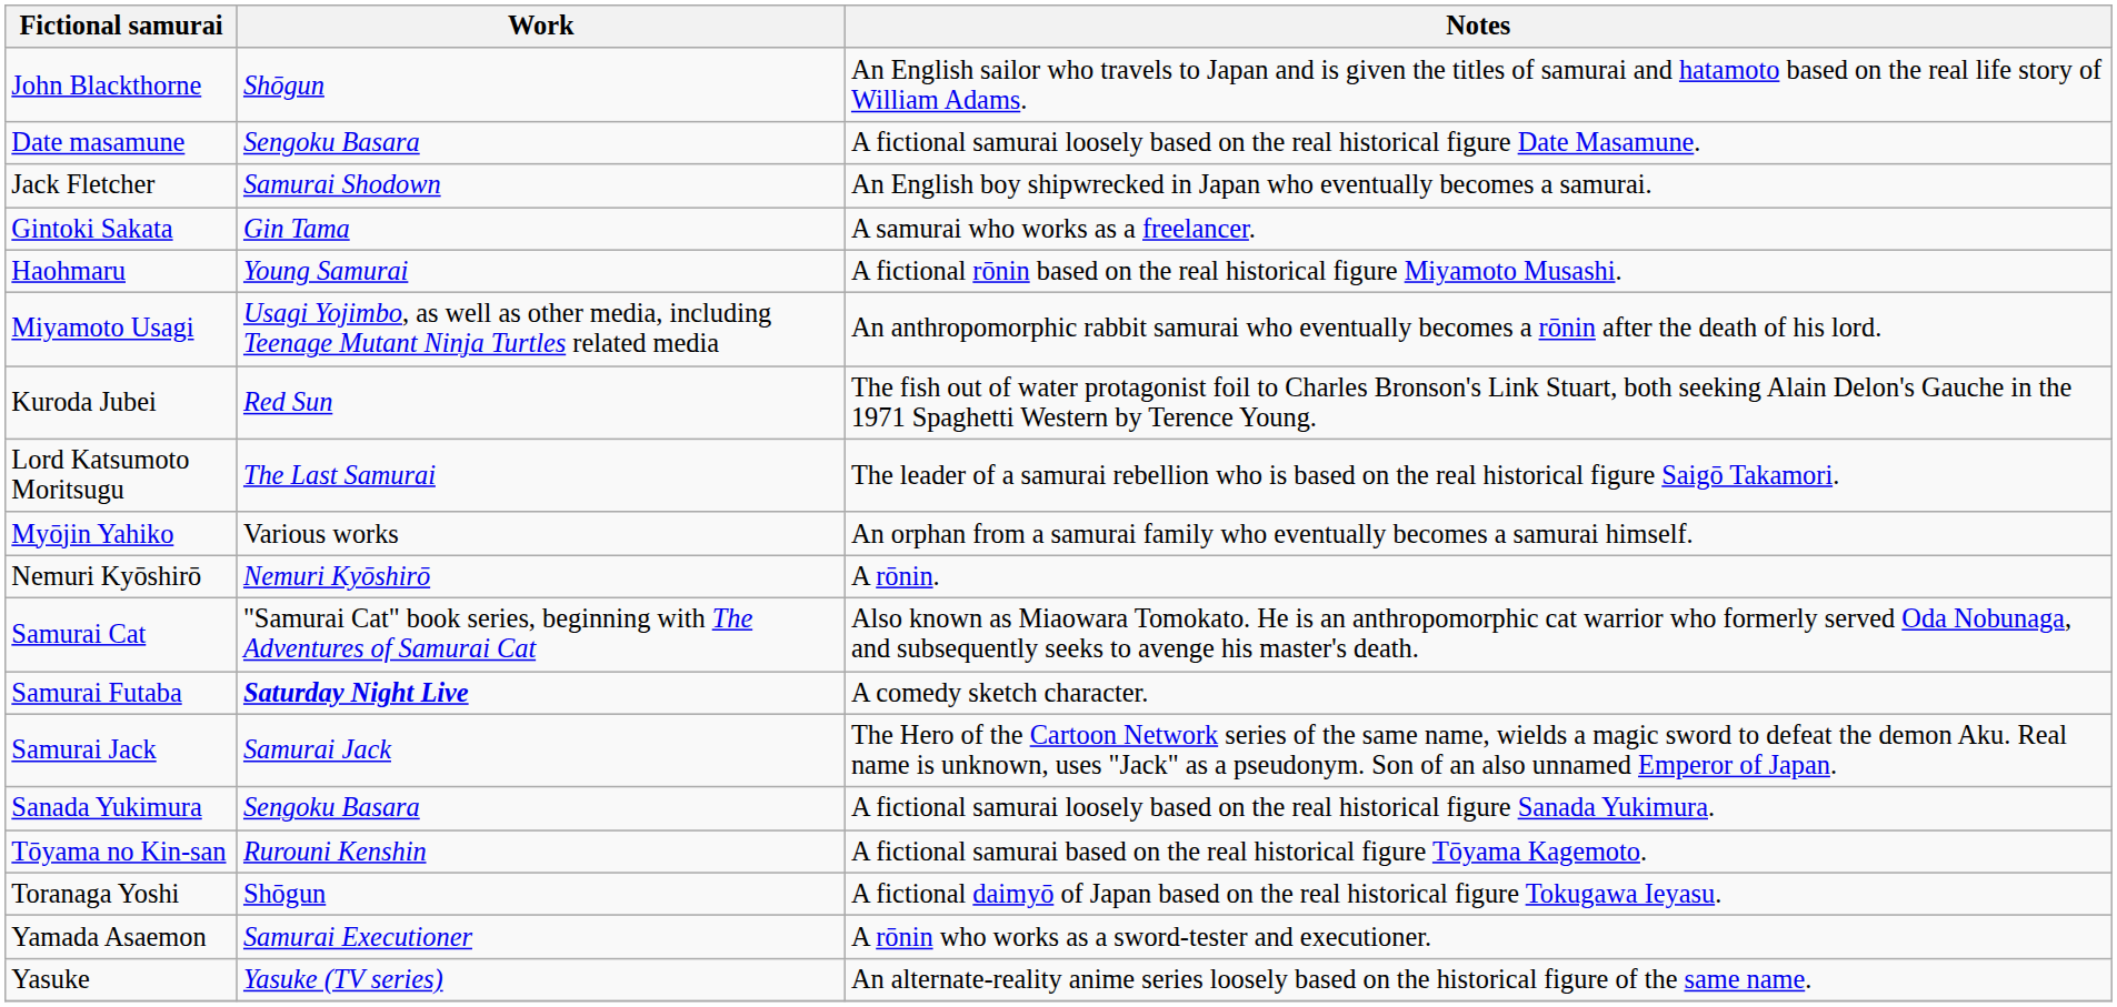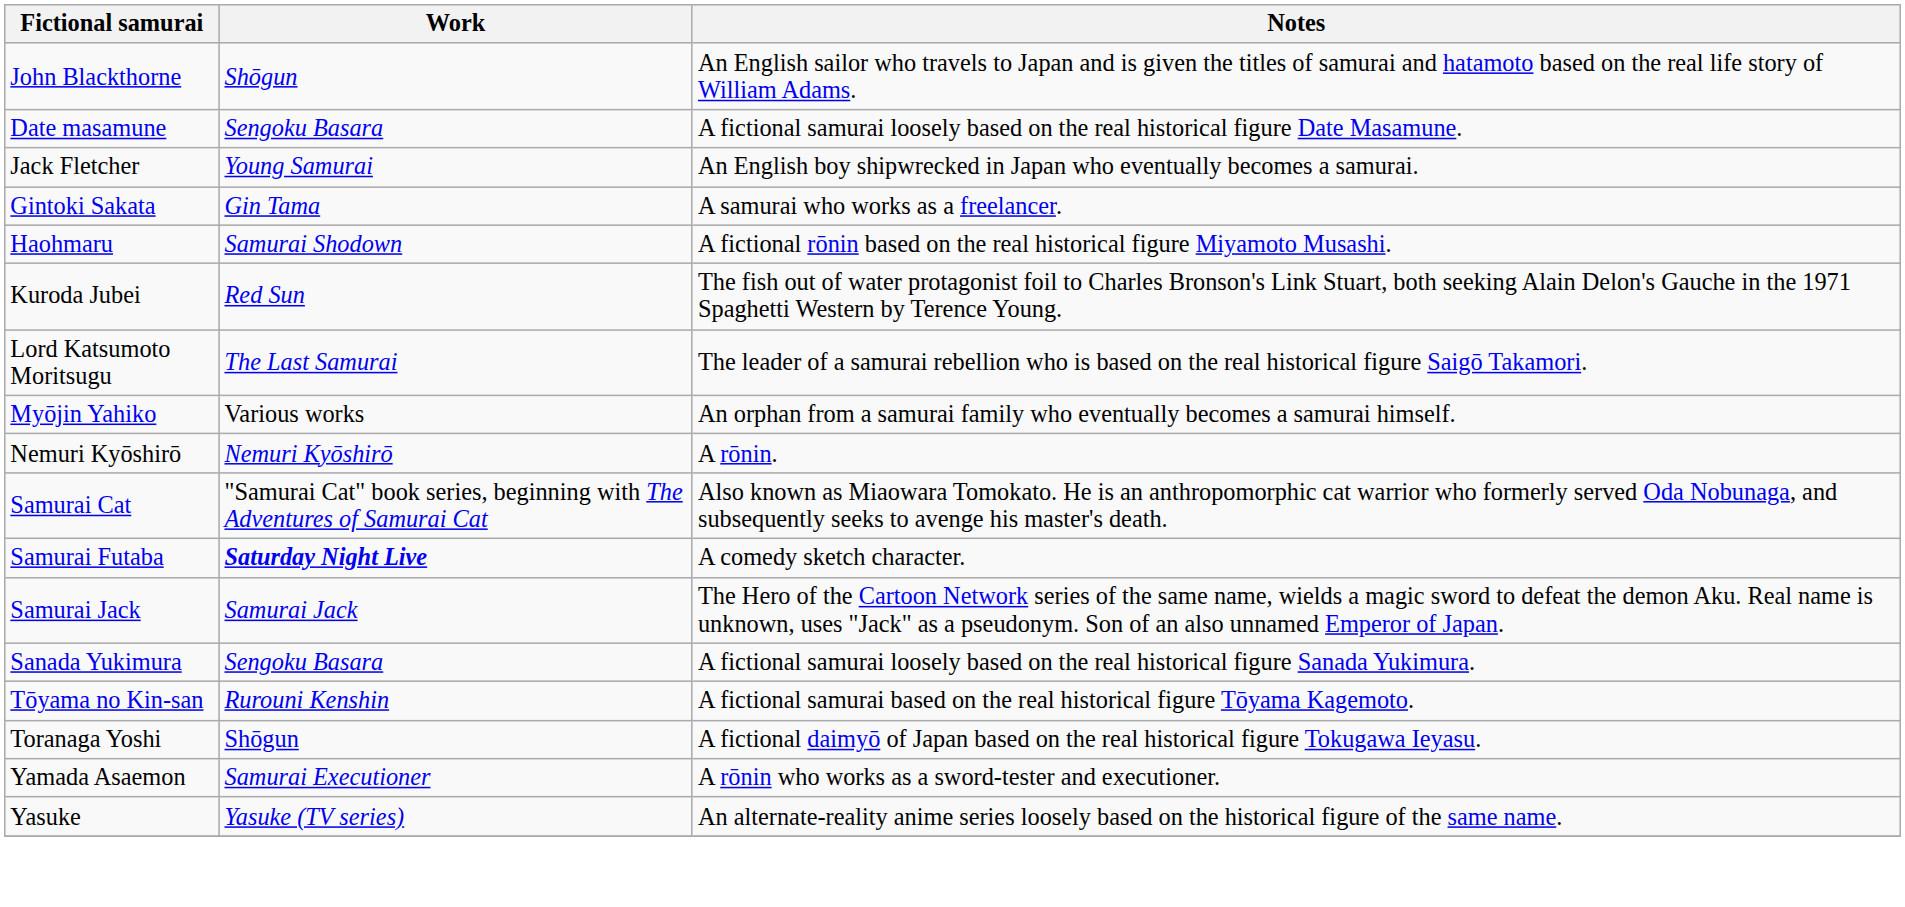 <table class="wikitable sortable">
 <tr>
 <th>Fictional samurai</th>
 <th>Work</th>
 <th class="unsortable">Notes</th>
 </tr>
 <tr>
 <td><a href='#'>John Blackthorne</a></td>
 <td><em><a href='#'>Shōgun</a></em></td>
 <td>An English sailor who travels to Japan and is given the titles of samurai and <a href='#'>hatamoto</a> based on the real life story of <a href='#'>William Adams</a>.</td>
 </tr>
 <tr>
 <td><a href='#'>Date masamune</a></td>
 <td><em><a href='#'>Sengoku Basara</a></em></td>
 <td>A fictional samurai loosely based on the real historical figure <a href='#'>Date Masamune</a>.</td>
 </tr>
 <tr>
 <td>Jack Fletcher</td>
-<td><em><a href='#'>Samurai Shodown</a></em></td>
+<td><em><a href='#'>Young Samurai</a></em></td>
 <td>An English boy shipwrecked in Japan who eventually becomes a samurai.</td>
 </tr>
 <tr>
 <td><a href='#'>Gintoki Sakata</a></td>
 <td><em><a href='#'>Gin Tama</a></em></td>
 <td>A samurai who works as a <a href='#'>freelancer</a>.</td>
 </tr>
 <tr>
 <td><a href='#'>Haohmaru</a></td>
-<td><em><a href='#'>Young Samurai</a></em></td>
+<td><em><a href='#'>Samurai Shodown</a></em></td>
 <td>A fictional <a href='#'>rōnin</a> based on the real historical figure <a href='#'>Miyamoto Musashi</a>.</td>
-</tr>
-<tr>
-<td><a href='#'>Miyamoto Usagi</a></td>
-<td><em><a href='#'>Usagi Yojimbo</a></em>, as well as other media, including <em><a href='#'>Teenage Mutant Ninja Turtles</a></em> related media</td>
-<td>An anthropomorphic rabbit samurai who eventually becomes a <a href='#'>rōnin</a> after the death of his lord.</td>
 </tr>
 <tr>
 <td>Kuroda Jubei</td>
 <td><em><a href='#'>Red Sun</a></em></td>
 <td>The fish out of water protagonist foil to Charles Bronson's Link Stuart, both seeking Alain Delon's Gauche in the 1971 Spaghetti Western by Terence Young.</td>
 </tr>
 <tr>
 <td>Lord Katsumoto Moritsugu</td>
 <td><em><a href='#'>The Last Samurai</a></em></td>
 <td>The leader of a samurai rebellion who is based on the real historical figure <a href='#'>Saigō Takamori</a>.</td>
 </tr>
 <tr>
 <td><a href='#'>Myōjin Yahiko</a></td>
 <td>Various works</td>
 <td>An orphan from a samurai family who eventually becomes a samurai himself.</td>
 </tr>
 <tr>
 <td>Nemuri Kyōshirō</td>
 <td><em><a href='#'>Nemuri Kyōshirō</a></em></td>
 <td>A <a href='#'>rōnin</a>.</td>
 </tr>
 <tr>
 <td><a href='#'>Samurai Cat</a></td>
 <td>"Samurai Cat" book series, beginning with <em><a href='#'>The Adventures of Samurai Cat</a></em></td>
 <td>Also known as Miaowara Tomokato. He is an anthropomorphic cat warrior who formerly served <a href='#'>Oda Nobunaga</a>, and subsequently seeks to avenge his master's death.</td>
 </tr>
 <tr>
 <td><a href='#'>Samurai Futaba</a></td>
 <td><strong><em><a href='#'>Saturday Night Live</a></em></strong></td>
 <td>A comedy sketch character.</td>
 </tr>
 <tr>
 <td><a href='#'>Samurai Jack</a></td>
 <td><em><a href='#'>Samurai Jack</a></em></td>
 <td>The Hero of the <a href='#'>Cartoon Network</a> series of the same name, wields a magic sword to defeat the demon Aku. Real name is unknown, uses "Jack" as a pseudonym. Son of an also unnamed <a href='#'>Emperor of Japan</a>.</td>
 </tr>
 <tr>
 <td><a href='#'>Sanada Yukimura</a></td>
 <td><em><a href='#'>Sengoku Basara</a></em></td>
 <td>A fictional samurai loosely based on the real historical figure <a href='#'>Sanada Yukimura</a>.</td>
 </tr>
 <tr>
 <td><a href='#'>Tōyama no Kin-san</a></td>
 <td><em><a href='#'>Rurouni Kenshin</a></em></td>
 <td>A fictional samurai based on the real historical figure <a href='#'>Tōyama Kagemoto</a>.</td>
 </tr>
 <tr>
 <td>Toranaga Yoshi</td>
 <td><a href='#'>Shōgun</a></td>
 <td>A fictional <a href='#'>daimyō</a> of Japan based on the real historical figure <a href='#'>Tokugawa Ieyasu</a>.</td>
 </tr>
 <tr>
 <td>Yamada Asaemon</td>
 <td><em><a href='#'>Samurai Executioner</a></em></td>
 <td>A <a href='#'>rōnin</a> who works as a sword-tester and executioner.</td>
 </tr>
 <tr>
 <td>Yasuke</td>
 <td><em><a href='#'>Yasuke (TV series)</a></em></td>
 <td>An alternate-reality anime series loosely based on the historical figure of the <a href='#'>same name</a>.</td>
 </tr>
 <tr>
 </tr>
 </table>
